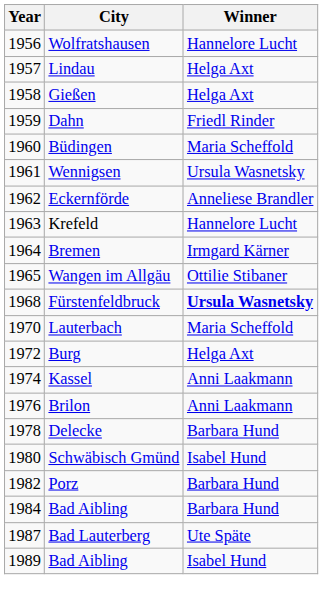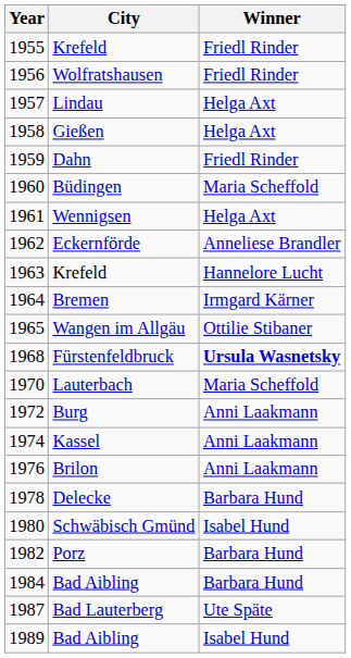 <table class="wikitable">
 <tr>
 <th>Year</th>
 <th>City</th>
 <th>Winner</th>
 </tr>
 <tr>
+<td>1955</td>
+<td><a href='#'>Krefeld</a></td>
+<td><a href='#'>Friedl Rinder</a></td>
+</tr>
+<tr>
 <td>1956</td>
 <td><a href='#'>Wolfratshausen</a></td>
-<td><a href='#'>Hannelore Lucht</a></td>
+<td><a href='#'>Friedl Rinder</a></td>
 </tr>
 <tr>
 <td>1957</td>
 <td><a href='#'>Lindau</a></td>
 <td><a href='#'>Helga Axt</a></td>
 </tr>
 <tr>
 <td>1958</td>
 <td><a href='#'>Gießen</a></td>
 <td><a href='#'>Helga Axt</a></td>
 </tr>
 <tr>
 <td>1959</td>
 <td><a href='#'>Dahn</a></td>
 <td><a href='#'>Friedl Rinder</a></td>
 </tr>
 <tr>
 <td>1960</td>
 <td><a href='#'>Büdingen</a></td>
 <td><a href='#'>Maria Scheffold</a></td>
 </tr>
 <tr>
 <td>1961</td>
 <td><a href='#'>Wennigsen</a></td>
-<td><a href='#'>Ursula Wasnetsky</a></td>
+<td><a href='#'>Helga Axt</a></td>
 </tr>
 <tr>
 <td>1962</td>
 <td><a href='#'>Eckernförde</a></td>
 <td><a href='#'>Anneliese Brandler</a></td>
 </tr>
 <tr>
 <td>1963</td>
 <td>Krefeld</td>
 <td><a href='#'>Hannelore Lucht</a></td>
 </tr>
 <tr>
 <td>1964</td>
 <td><a href='#'>Bremen</a></td>
 <td><a href='#'>Irmgard Kärner</a></td>
 </tr>
 <tr>
 <td>1965</td>
 <td><a href='#'>Wangen im Allgäu</a></td>
 <td><a href='#'>Ottilie Stibaner</a></td>
 </tr>
 <tr>
 <td>1968</td>
 <td><a href='#'>Fürstenfeldbruck</a></td>
 <td><strong><a href='#'>Ursula Wasnetsky</a></strong></td>
 </tr>
 <tr>
 <td>1970</td>
 <td><a href='#'>Lauterbach</a></td>
 <td><a href='#'>Maria Scheffold</a></td>
 </tr>
 <tr>
 <td>1972</td>
 <td><a href='#'>Burg</a></td>
-<td><a href='#'>Helga Axt</a></td>
+<td><a href='#'>Anni Laakmann</a></td>
 </tr>
 <tr>
 <td>1974</td>
 <td><a href='#'>Kassel</a></td>
 <td><a href='#'>Anni Laakmann</a></td>
 </tr>
 <tr>
 <td>1976</td>
 <td><a href='#'>Brilon</a></td>
 <td><a href='#'>Anni Laakmann</a></td>
 </tr>
 <tr>
 <td>1978</td>
 <td><a href='#'>Delecke</a></td>
 <td><a href='#'>Barbara Hund</a></td>
 </tr>
 <tr>
 <td>1980</td>
 <td><a href='#'>Schwäbisch Gmünd</a></td>
 <td><a href='#'>Isabel Hund</a></td>
 </tr>
 <tr>
 <td>1982</td>
 <td><a href='#'>Porz</a></td>
 <td><a href='#'>Barbara Hund</a></td>
 </tr>
 <tr>
 <td>1984</td>
 <td><a href='#'>Bad Aibling</a></td>
 <td><a href='#'>Barbara Hund</a></td>
 </tr>
 <tr>
 <td>1987</td>
 <td><a href='#'>Bad Lauterberg</a></td>
 <td><a href='#'>Ute Späte</a></td>
 </tr>
 <tr>
 <td>1989</td>
 <td><a href='#'>Bad Aibling</a></td>
 <td><a href='#'>Isabel Hund</a></td>
 </tr>
 </table>
